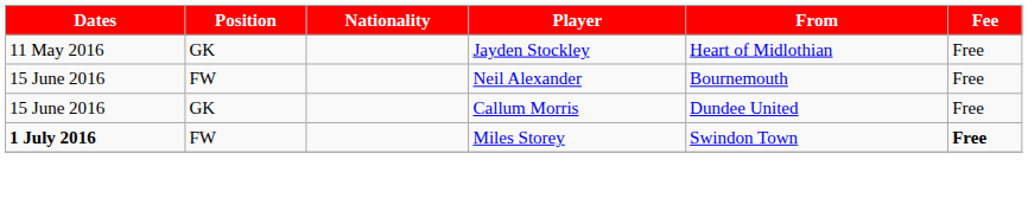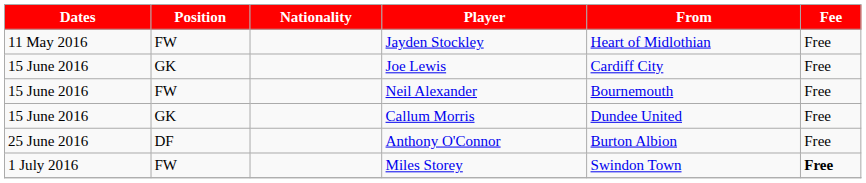 <table class="wikitable" style="text-align:center; font-size:95%;width:98%; text-align:left">
 <tr>
 <th style="background:#FF0000; color:#FFFFFF;" scope="col">Dates</th>
 <th style="background:#FF0000; color:#FFFFFF;" scope="col">Position</th>
 <th style="background:#FF0000; color:#FFFFFF;" scope="col">Nationality</th>
 <th style="background:#FF0000; color:#FFFFFF;" scope="col">Player</th>
 <th style="background:#FF0000; color:#FFFFFF;" scope="col">From</th>
 <th style="background:#FF0000; color:#FFFFFF;" scope="col">Fee</th>
 </tr>
 <tr>
 <td>11 May 2016</td>
-<td>GK</td>
+<td>FW</td>
 <td></td>
 <td><a href='#'>Jayden Stockley</a></td>
 <td> <a href='#'>Heart of Midlothian</a></td>
+<td>Free</td>
+</tr>
+<tr>
+<td>15 June 2016</td>
+<td>GK</td>
+<td></td>
+<td><a href='#'>Joe Lewis</a></td>
+<td> <a href='#'>Cardiff City</a></td>
 <td>Free</td>
 </tr>
 <tr>
 <td>15 June 2016</td>
 <td>FW</td>
 <td></td>
 <td><a href='#'>Neil Alexander</a></td>
 <td> <a href='#'>Bournemouth</a></td>
 <td>Free</td>
 </tr>
 <tr>
 <td>15 June 2016</td>
 <td>GK</td>
 <td></td>
 <td><a href='#'>Callum Morris</a></td>
 <td> <a href='#'>Dundee United</a></td>
 <td>Free</td>
 </tr>
 <tr>
-<td><strong>1 July 2016</strong></td>
+<td>25 June 2016</td>
+<td>DF</td>
+<td></td>
+<td><a href='#'>Anthony O'Connor</a></td>
+<td> <a href='#'>Burton Albion</a></td>
+<td>Free</td>
+</tr>
+<tr>
+<td>1 July 2016</td>
 <td>FW</td>
 <td></td>
 <td><a href='#'>Miles Storey</a></td>
 <td> <a href='#'>Swindon Town</a></td>
 <td><strong>Free</strong></td>
 </tr>
 <tr>
 </tr>
 </table>
